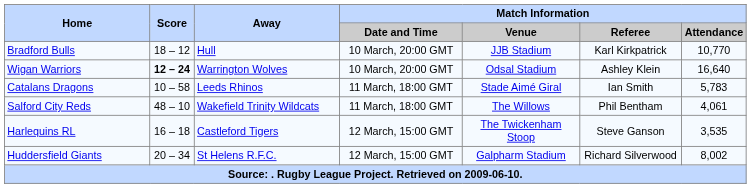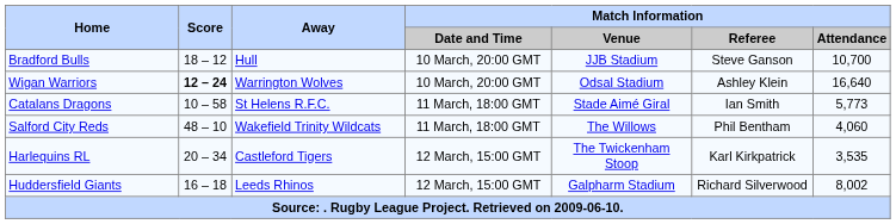 <table border="1" cellpadding="3" cellspacing="0" style="border-collapse:collapse; font-size:80%; text-align:center; width:100%;">
 <tr style="background:#c1d8ff;">
 <th rowspan="2" style="width:20%;">Home</th>
 <th rowspan="2" style="width:6%;">Score</th>
 <th rowspan="2" style="width:20%;">Away</th>
 <th colspan=6>Match Information</th>
 </tr>
 <tr style="background:#ccc;">
 <th width=17%>Date and Time</th>
 <th width=16%>Venue</th>
 <th width=14%>Referee</th>
 <th width=7%>Attendance</th>
 </tr>
 <tr style="background:#f5faff;">
 <td align=left> <a href='#'>Bradford Bulls</a></td>
 <td>18 – 12</td>
 <td align=left> <a href='#'>Hull</a></td>
 <td>10 March, 20:00 GMT</td>
 <td><a href='#'>JJB Stadium</a></td>
-<td>Karl Kirkpatrick</td>
-<td>10,770</td>
+<td>Steve Ganson</td>
+<td>10,700</td>
 </tr>
 <tr style="background:#f5faff;">
 <td align=left> <a href='#'>Wigan Warriors</a></td>
 <td><strong>12 – 24</strong></td>
 <td align=left> <a href='#'>Warrington Wolves</a></td>
 <td>10 March, 20:00 GMT</td>
 <td><a href='#'>Odsal Stadium</a></td>
 <td>Ashley Klein</td>
 <td>16,640</td>
 </tr>
 <tr style="background:#f5faff;">
 <td align=left> <a href='#'>Catalans Dragons</a></td>
 <td>10 – 58</td>
-<td align=left> <a href='#'>Leeds Rhinos</a></td>
+<td align=left> <a href='#'>St Helens R.F.C.</a></td>
 <td>11 March, 18:00 GMT</td>
 <td><a href='#'>Stade Aimé Giral</a></td>
 <td>Ian Smith</td>
-<td>5,783</td>
+<td>5,773</td>
 </tr>
 <tr style="background:#f5faff;">
 <td align=left> <a href='#'>Salford City Reds</a></td>
 <td>48 – 10</td>
 <td align=left> <a href='#'>Wakefield Trinity Wildcats</a></td>
 <td>11 March, 18:00 GMT</td>
 <td><a href='#'>The Willows</a></td>
 <td>Phil Bentham</td>
-<td>4,061</td>
+<td>4,060</td>
 </tr>
 <tr style="background:#f5faff;">
 <td align=left> <a href='#'>Harlequins RL</a></td>
-<td>16 – 18</td>
+<td>20 – 34</td>
 <td align=left> <a href='#'>Castleford Tigers</a></td>
 <td>12 March, 15:00 GMT</td>
 <td><a href='#'>The Twickenham Stoop</a></td>
-<td>Steve Ganson</td>
+<td>Karl Kirkpatrick</td>
 <td>3,535</td>
 </tr>
 <tr style="background:#f5faff;">
 <td align=left> <a href='#'>Huddersfield Giants</a></td>
-<td>20 – 34</td>
-<td align=left> <a href='#'>St Helens R.F.C.</a></td>
+<td>16 – 18</td>
+<td align=left> <a href='#'>Leeds Rhinos</a></td>
 <td>12 March, 15:00 GMT</td>
 <td><a href='#'>Galpharm Stadium</a></td>
 <td>Richard Silverwood</td>
 <td>8,002</td>
 </tr>
 <tr style="background:#c1d8ff;">
 <th colspan=10>Source: . Rugby League Project. Retrieved on 2009-06-10.</th>
 </tr>
 </table>
